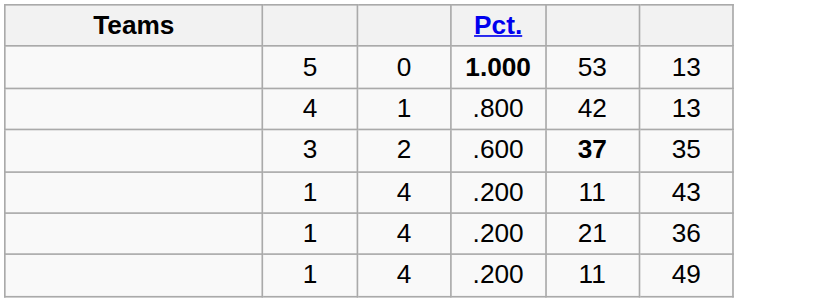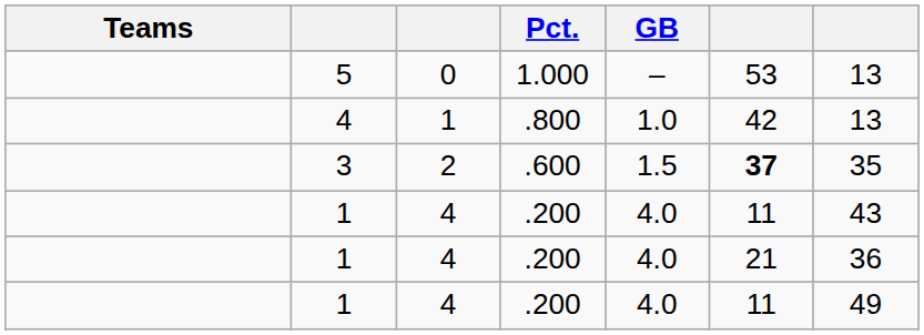 <table class="wikitable" style="text-align:center;">
 <tr>
 <th width=150px>Teams</th>
 <th width=50px></th>
 <th width=50px></th>
 <th width=50px><a href='#'>Pct.</a></th>
+<th width=50px><a href='#'>GB</a></th>
 <th width=50px></th>
 <th width=50px></th>
 </tr>
 <tr style="background-color:">
 <td align=left></td>
 <td>5</td>
 <td>0</td>
-<td><strong>1.000</strong></td>
+<td>1.000</td>
+<td>–</td>
 <td>53</td>
 <td>13</td>
 </tr>
 <tr style="background-color:">
 <td align=left></td>
 <td>4</td>
 <td>1</td>
 <td>.800</td>
+<td>1.0</td>
 <td>42</td>
 <td>13</td>
 </tr>
 <tr style="background-color:">
 <td align=left></td>
 <td>3</td>
 <td>2</td>
 <td>.600</td>
+<td>1.5</td>
 <td><strong>37</strong></td>
 <td>35</td>
 </tr>
 <tr style="background-color:">
 <td align=left></td>
 <td>1</td>
 <td>4</td>
 <td>.200</td>
+<td>4.0</td>
 <td>11</td>
 <td>43</td>
 </tr>
 <tr style="background-color:">
 <td align=left></td>
 <td>1</td>
 <td>4</td>
 <td>.200</td>
+<td>4.0</td>
 <td>21</td>
 <td>36</td>
 </tr>
 <tr style="background-color:">
 <td align=left></td>
 <td>1</td>
 <td>4</td>
 <td>.200</td>
+<td>4.0</td>
 <td>11</td>
 <td>49</td>
 </tr>
 </table>
